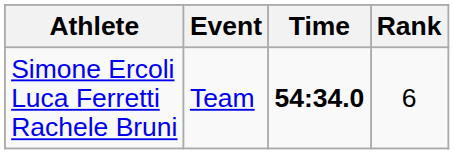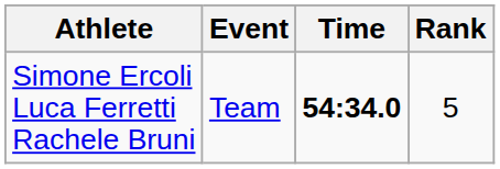 <table class="wikitable" style="font-size:90%;">
 <tr>
 <th>Athlete</th>
 <th>Event</th>
 <th>Time</th>
 <th>Rank</th>
 </tr>
 <tr align=center>
 <td align=left><a href='#'>Simone Ercoli</a><br><a href='#'>Luca Ferretti</a><br><a href='#'>Rachele Bruni</a></td>
 <td align=left><a href='#'>Team</a></td>
 <td><strong>54:34.0</strong></td>
-<td>6</td>
+<td>5</td>
 </tr>
 </table>
